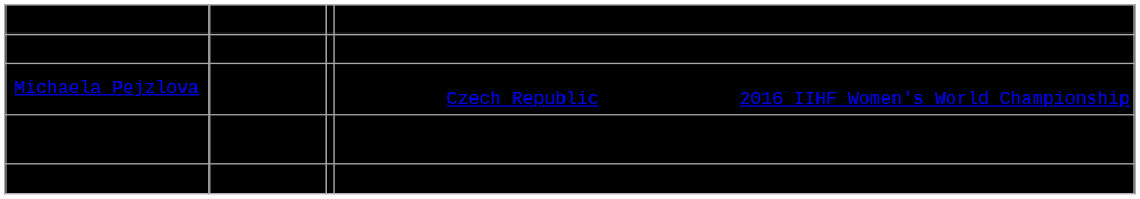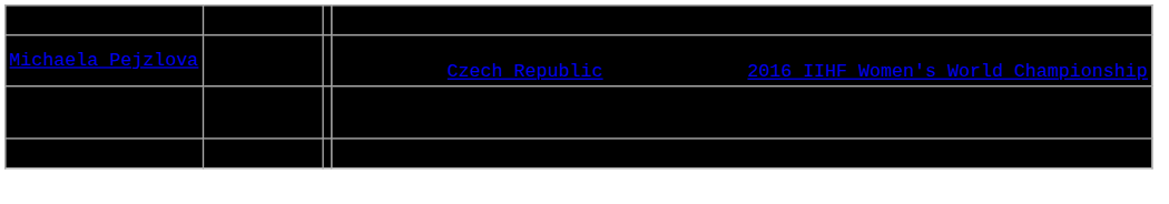 <table class="wikitable">
 <tr align="center" bgcolor=" ">
 <td>Jenna Brenneman</td>
 <td>Goaltender</td>
 <td></td>
 <td>Played for Breck School</td>
-</tr>
-<tr align="center" bgcolor=" ">
-<td>Katherine Beaumier</td>
-<td>Forward</td>
-<td></td>
-<td>Played for Anaheim Lady Ducks</td>
 </tr>
 <tr align="center" bgcolor=" ">
 <td><a href='#'>Michaela Pejzlova</a></td>
 <td>Forward</td>
 <td></td>
 <td>Played for Stanstead College <br> Member of <a href='#'>Czech Republic</a> team at the <a href='#'>2016 IIHF Women's World Championship</a></td>
 </tr>
 <tr align="center" bgcolor=" ">
 <td>Ella Shelton</td>
 <td>Defense</td>
 <td></td>
 <td>Played for London Jr. Devilettes <br> Member of 2016 U18 Team Ontario</td>
 </tr>
 <tr align="center" bgcolor=" ">
 <td>Taylor Turnquist</td>
 <td><strong>Defense</strong></td>
 <td></td>
-<td>Played for Spring Lake Park High School</td>
+<td><strong>Played for Spring Lake Park High School</strong></td>
 </tr>
 </table>
